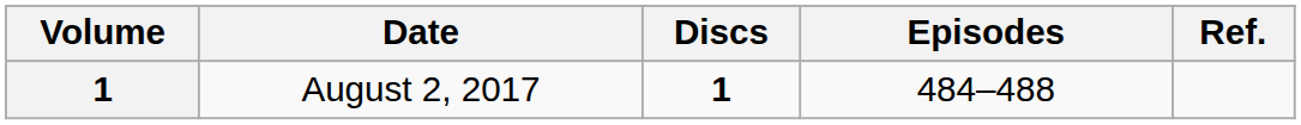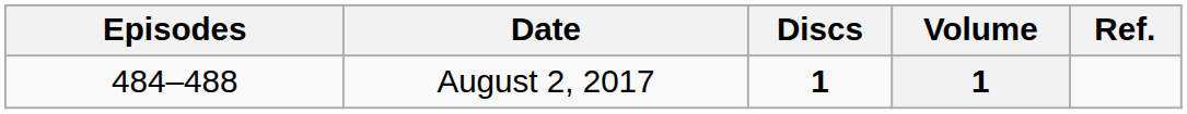 <table class="wikitable" style="text-align:center;">
 <tr>
-<th scope="col" style="width:5em;">Volume</th>
+<th scope="col" style="width:10em;">Episodes</th>
 <th scope="col" style="width:12em;">Date</th>
 <th scope="col" style="width:4em;">Discs</th>
-<th scope="col" style="width:10em;">Episodes</th>
+<th scope="col" style="width:5em;">Volume</th>
 <th scope="col" style="width:3em;">Ref.</th>
 </tr>
 <tr>
-<th scope="row">1</th>
+<td>484–488</td>
 <td>August 2, 2017</td>
 <td><strong>1</strong></td>
-<td>484–488</td>
+<th scope="row">1</th>
 <td></td>
 </tr>
 </table>
